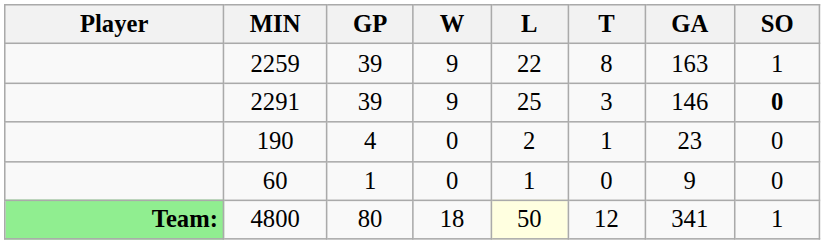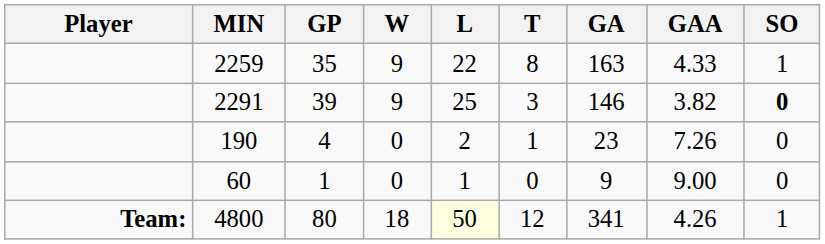 <table class="wikitable sortable" width="60%">
 <tr>
 <th bgcolor="#DDDDFF" width="10%">Player</th>
 <th width="3%" bgcolor="#DDDDFF" title="Minutes played">MIN</th>
 <th width="3%" bgcolor="#DDDDFF" title="Games played in">GP</th>
 <th width="3%" bgcolor="#DDDDFF" title="Wins">W</th>
 <th width="3%" bgcolor="#DDDDFF"title="Losses">L</th>
 <th width="3%" bgcolor="#DDDDFF" title="Ties">T</th>
 <th width="3%" bgcolor="#DDDDFF" title="Goals against">GA</th>
+<th width="3%" bgcolor="#DDDDFF" title="Goals against average">GAA</th>
 <th width="3%" bgcolor="#DDDDFF"title="Shut-outs">SO</th>
 </tr>
 <tr align="center">
 <td align="right"></td>
 <td>2259</td>
-<td>39</td>
+<td>35</td>
 <td>9</td>
 <td>22</td>
 <td>8</td>
 <td>163</td>
+<td>4.33</td>
 <td>1</td>
 </tr>
 <tr align="center">
 <td align="right"></td>
 <td>2291</td>
 <td>39</td>
 <td>9</td>
 <td>25</td>
 <td>3</td>
 <td>146</td>
+<td>3.82</td>
 <td><strong>0</strong></td>
 </tr>
 <tr align="center">
 <td align="right"></td>
 <td>190</td>
 <td>4</td>
 <td>0</td>
 <td>2</td>
 <td>1</td>
 <td>23</td>
+<td>7.26</td>
 <td>0</td>
 </tr>
 <tr align="center">
 <td align="right"></td>
 <td>60</td>
 <td>1</td>
 <td>0</td>
 <td>1</td>
 <td>0</td>
 <td>9</td>
+<td>9.00</td>
 <td>0</td>
 </tr>
 <tr align="center">
-<td align="right" style="background: lightgreen;"><strong>Team:</strong></td>
+<td align="right"><strong>Team:</strong></td>
 <td>4800</td>
 <td>80</td>
 <td>18</td>
 <td style="background: lightyellow;">50</td>
 <td>12</td>
 <td>341</td>
+<td>4.26</td>
 <td>1</td>
 </tr>
 </table>
